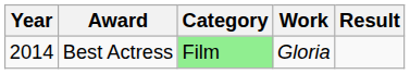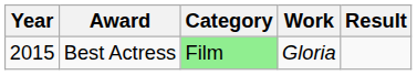 <table class="wikitable">
 <tr>
 <th>Year</th>
 <th>Award</th>
 <th>Category</th>
 <th>Work</th>
 <th>Result</th>
 </tr>
 <tr>
-<td>2014</td>
+<td>2015</td>
 <td>Best Actress</td>
 <td style="background: lightgreen;">Film</td>
 <td><em>Gloria</em></td>
 <td></td>
 </tr>
 </table>
